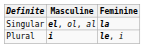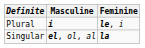 <table class="wikitable">
 <tr>
 <th><em>Definite</em></th>
 <th>Masculine</th>
 <th>Feminine</th>
 </tr>
 <tr>
+<td>Plural</td>
+<td><strong><em>i</em></strong></td>
+<td><strong><em>le</em></strong>, <em>i</em></td>
+</tr>
+<tr>
 <td>Singular</td>
 <td><strong><em>el</em></strong>, <em>ol</em>, <em>al</em></td>
 <td><strong><em>la</em></strong></td>
 </tr>
-<tr>
-<td>Plural</td>
-<td><strong><em>i</em></strong></td>
-<td><strong><em>le</em></strong>, <em>i</em></td>
-</tr>
 </table>
